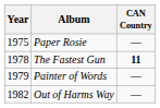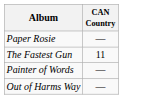 <table class="wikitable">
 <tr>
-<th>Year</th>
 <th>Album</th>
 <th width="50"><small>CAN Country</small></th>
 </tr>
 <tr>
-<td>1975</td>
 <td><em>Paper Rosie</em></td>
 <td align="center">—</td>
 </tr>
 <tr>
-<td>1978</td>
 <td><em>The Fastest Gun</em></td>
-<td align="center"><strong>11</strong></td>
+<td align="center">11</td>
 </tr>
 <tr>
-<td>1979</td>
 <td><em>Painter of Words</em></td>
 <td align="center">—</td>
 </tr>
 <tr>
-<td>1982</td>
 <td><em>Out of Harms Way</em></td>
 <td align="center">—</td>
 </tr>
 </table>
